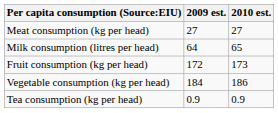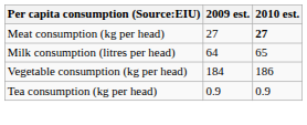 <table class="wikitable">
 <tr>
 <th>Per capita consumption (Source:EIU)</th>
 <th>2009 est.</th>
 <th>2010 est.</th>
 </tr>
 <tr>
 <td>Meat consumption (kg per head)</td>
 <td>27</td>
-<td>27</td>
+<td><strong>27</strong></td>
 </tr>
 <tr>
 <td>Milk consumption (litres per head)</td>
 <td>64</td>
 <td>65</td>
-</tr>
-<tr>
-<td>Fruit consumption (kg per head)</td>
-<td>172</td>
-<td>173</td>
 </tr>
 <tr>
 <td>Vegetable consumption (kg per head)</td>
 <td>184</td>
 <td>186</td>
 </tr>
 <tr>
 <td>Tea consumption (kg per head)</td>
 <td>0.9</td>
 <td>0.9</td>
 </tr>
 </table>
